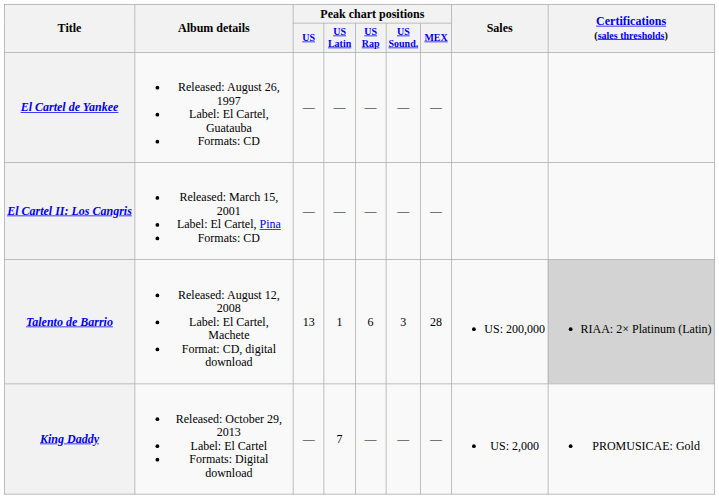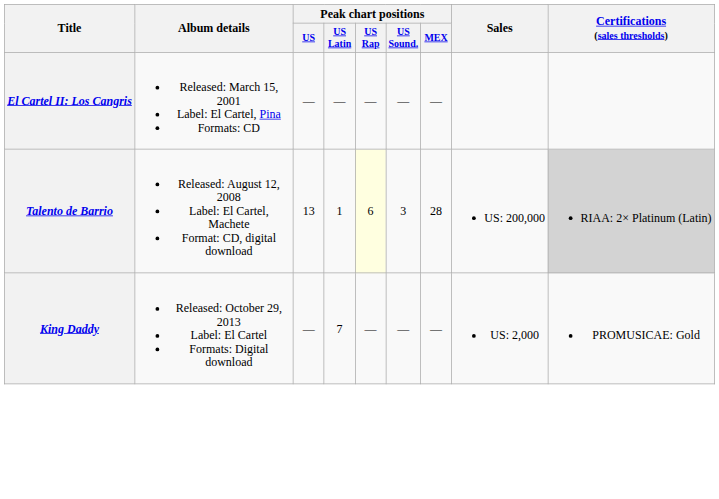 <table class="wikitable plainrowheaders" style="text-align:center;">
 <tr>
 <th rowspan="2">Title</th>
 <th rowspan="2" width="204">Album details</th>
 <th colspan="5">Peak chart positions</th>
 <th rowspan="2">Sales</th>
 <th rowspan="2"><a href='#'>Certifications</a><br><small>(<a href='#'>sales thresholds</a>)</small></th>
 </tr>
 <tr style="font-size:smaller;">
 <th scope="col" style="width:35px;"><a href='#'>US</a><br></th>
 <th scope="col" style="width:35px;"><a href='#'>US<br>Latin</a><br></th>
 <th scope="col" style="width:35px;"><a href='#'>US<br>Rap</a><br></th>
 <th scope="col" style="width:35px;"><a href='#'>US<br>Sound.</a><br></th>
 <th scope="col" style="width:35px;"><a href='#'>MEX</a><br></th>
-</tr>
-<tr>
-<th scope="row"><em><a href='#'>El Cartel de Yankee</a></em></th>
-<td><br><ul><li>Released: August 26, 1997</li><li>Label: El Cartel, Guatauba</li><li>Formats: CD</li></ul></td>
-<td>—</td>
-<td>—</td>
-<td>—</td>
-<td>—</td>
-<td>—</td>
-<td></td>
-<td></td>
 </tr>
 <tr>
 <th scope="row"><em><a href='#'>El Cartel II: Los Cangris</a></em></th>
 <td><br><ul><li>Released: March 15, 2001</li><li>Label: El Cartel, <a href='#'>Pina</a></li><li>Formats: CD</li></ul></td>
 <td>—</td>
 <td>—</td>
 <td>—</td>
 <td>—</td>
 <td>—</td>
 <td></td>
 <td></td>
 </tr>
 <tr>
 <th scope="row"><em><a href='#'>Talento de Barrio</a></em></th>
 <td><br><ul><li>Released: August 12, 2008</li><li>Label: El Cartel, Machete</li><li>Format: CD, digital download</li></ul></td>
 <td>13</td>
 <td>1</td>
-<td>6</td>
+<td style="background: lightyellow;">6</td>
 <td>3</td>
 <td>28</td>
 <td><br><ul><li>US: 200,000</li></ul></td>
 <td style="background: lightgrey;"><br><ul><li>RIAA: 2× Platinum (Latin)</li></ul></td>
 </tr>
 <tr>
 <th scope="row"><em><a href='#'>King Daddy</a></em></th>
 <td><br><ul><li>Released: October 29, 2013</li><li>Label: El Cartel</li><li>Formats: Digital download</li></ul></td>
 <td>—</td>
 <td>7</td>
 <td>—</td>
 <td>—</td>
 <td>—</td>
 <td><br><ul><li>US: 2,000</li></ul></td>
 <td><br><ul><li>PROMUSICAE: Gold</li></ul></td>
 </tr>
 </table>
